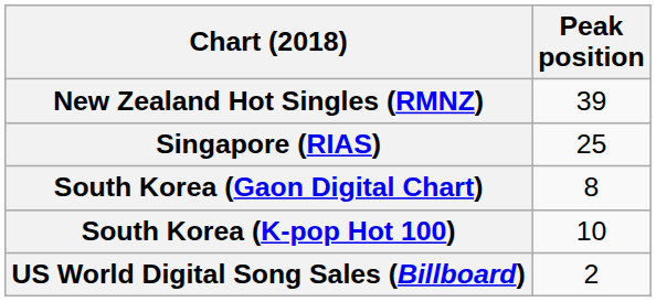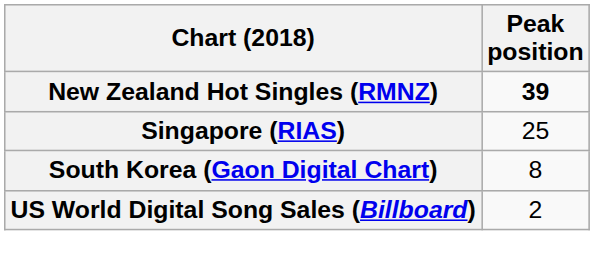 <table class="wikitable sortable plainrowheaders" style="text-align:center">
 <tr>
 <th scope="col">Chart (2018)</th>
 <th scope="col">Peak<br> position</th>
 </tr>
 <tr>
 <th scope="row">New Zealand Hot Singles (<a href='#'>RMNZ</a>)</th>
-<td>39</td>
+<td><strong>39</strong></td>
 </tr>
 <tr>
 <th scope="row">Singapore (<a href='#'>RIAS</a>)</th>
 <td>25</td>
 </tr>
 <tr>
 <th scope="row">South Korea (<a href='#'>Gaon Digital Chart</a>)</th>
 <td>8</td>
 </tr>
 <tr>
-<th scope="row">South Korea (<a href='#'>K-pop Hot 100</a>)</th>
-<td>10</td>
-</tr>
-<tr>
 <th scope="row">US World Digital Song Sales (<em><a href='#'>Billboard</a></em>)</th>
 <td>2</td>
 </tr>
 </table>
